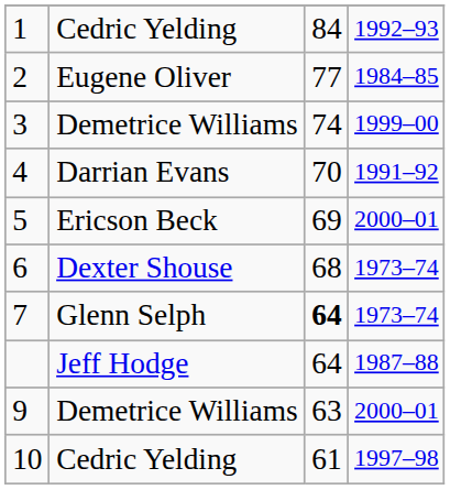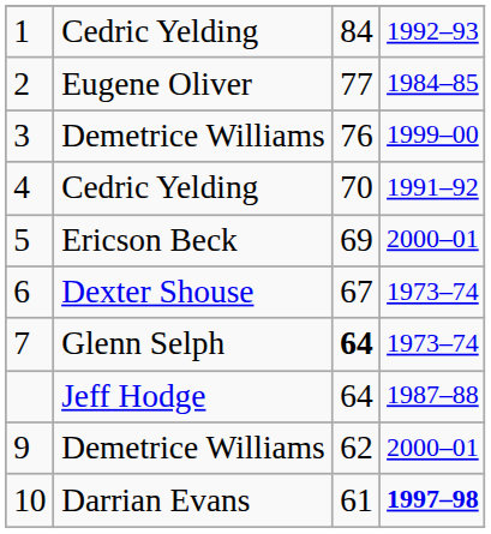 <table class="wikitable">
 <tr>
 </tr>
 <tr>
 <td>1</td>
 <td>Cedric Yelding</td>
 <td>84</td>
 <td style="font-size:80%;"><a href='#'>1992–93</a></td>
 </tr>
 <tr>
 <td>2</td>
 <td>Eugene Oliver</td>
 <td>77</td>
 <td style="font-size:80%;"><a href='#'>1984–85</a></td>
 </tr>
 <tr>
 <td>3</td>
 <td>Demetrice Williams</td>
-<td>74</td>
+<td>76</td>
 <td style="font-size:80%;"><a href='#'>1999–00</a></td>
 </tr>
 <tr>
 <td>4</td>
-<td>Darrian Evans</td>
+<td>Cedric Yelding</td>
 <td>70</td>
 <td style="font-size:80%;"><a href='#'>1991–92</a></td>
 </tr>
 <tr>
 <td>5</td>
 <td>Ericson Beck</td>
 <td>69</td>
 <td style="font-size:80%;"><a href='#'>2000–01</a></td>
 </tr>
 <tr>
 <td>6</td>
 <td><a href='#'>Dexter Shouse</a></td>
-<td>68</td>
+<td>67</td>
 <td style="font-size:80%;"><a href='#'>1973–74</a></td>
 </tr>
 <tr>
 <td>7</td>
 <td>Glenn Selph</td>
 <td><strong>64</strong></td>
 <td style="font-size:80%;"><a href='#'>1973–74</a></td>
 </tr>
 <tr>
 <td></td>
 <td><a href='#'>Jeff Hodge</a></td>
 <td>64</td>
 <td style="font-size:80%;"><a href='#'>1987–88</a></td>
 </tr>
 <tr>
 <td>9</td>
 <td>Demetrice Williams</td>
-<td>63</td>
+<td>62</td>
 <td style="font-size:80%;"><a href='#'>2000–01</a></td>
 </tr>
 <tr>
 <td>10</td>
-<td>Cedric Yelding</td>
+<td>Darrian Evans</td>
 <td>61</td>
-<td style="font-size:80%;"><a href='#'>1997–98</a></td>
+<td style="font-size:80%;"><strong><a href='#'>1997–98</a></strong></td>
 </tr>
 </table>
